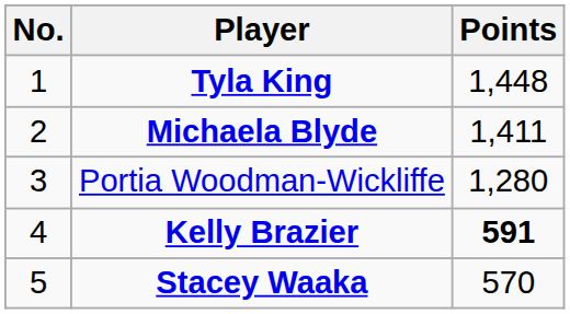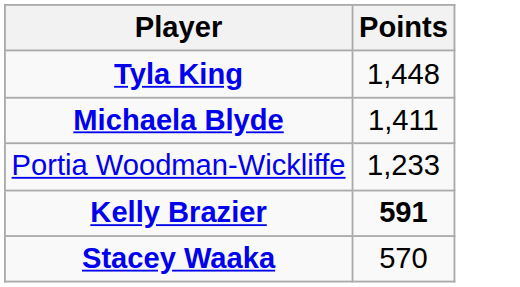 <table class="wikitable sortable" style="text-align:center">
 <tr>
-<th width="15">No.</th>
 <th>Player</th>
 <th width="45">Points</th>
 </tr>
 <tr>
-<td>1</td>
 <td><strong><a href='#'>Tyla King</a></strong></td>
 <td>1,448</td>
 </tr>
 <tr>
-<td>2</td>
 <td><strong><a href='#'>Michaela Blyde</a></strong></td>
 <td>1,411</td>
 </tr>
 <tr>
-<td>3</td>
 <td><a href='#'>Portia Woodman-Wickliffe</a></td>
-<td>1,280</td>
+<td>1,233</td>
 </tr>
 <tr>
-<td>4</td>
 <td><strong><a href='#'>Kelly Brazier</a></strong></td>
 <td><strong>591</strong></td>
 </tr>
 <tr>
-<td>5</td>
 <td><strong><a href='#'>Stacey Waaka</a></strong></td>
 <td>570</td>
 </tr>
 </table>
